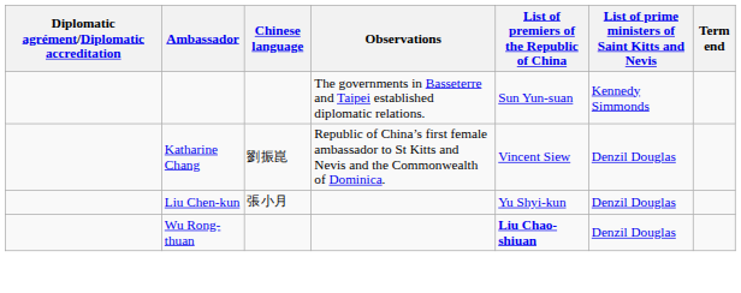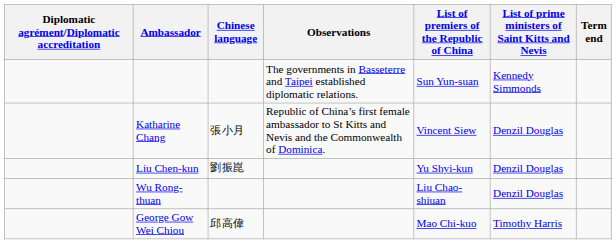 <table class="wikitable sortable">
 <tr>
 <th>Diplomatic <a href='#'>agrément</a>/<a href='#'>Diplomatic accreditation</a></th>
 <th><a href='#'>Ambassador</a></th>
 <th><a href='#'>Chinese language</a></th>
 <th>Observations</th>
 <th><a href='#'>List of premiers of the Republic of China</a></th>
 <th><a href='#'>List of prime ministers of Saint Kitts and Nevis</a></th>
 <th>Term end</th>
 </tr>
 <tr>
 <td></td>
 <td></td>
 <td></td>
 <td>The governments in <a href='#'>Basseterre</a> and <a href='#'>Taipei</a> established diplomatic relations.</td>
 <td><a href='#'>Sun Yun-suan</a></td>
 <td><a href='#'>Kennedy Simmonds</a></td>
 <td></td>
 </tr>
 <tr>
 <td></td>
 <td><a href='#'>Katharine Chang</a></td>
-<td>劉振崑</td>
+<td>張小月</td>
 <td>Republic of China’s first female ambassador to St Kitts and Nevis and the Commonwealth of <a href='#'>Dominica</a>.</td>
 <td><a href='#'>Vincent Siew</a></td>
 <td><a href='#'>Denzil Douglas</a></td>
 <td></td>
 </tr>
 <tr>
 <td></td>
 <td><a href='#'>Liu Chen-kun</a></td>
-<td>張小月</td>
+<td>劉振崑</td>
 <td></td>
 <td><a href='#'>Yu Shyi-kun</a></td>
 <td><a href='#'>Denzil Douglas</a></td>
 <td></td>
 </tr>
 <tr>
 <td></td>
 <td><a href='#'>Wu Rong-thuan</a></td>
 <td></td>
 <td></td>
-<td><strong><a href='#'>Liu Chao-shiuan</a></strong></td>
+<td><a href='#'>Liu Chao-shiuan</a></td>
 <td><a href='#'>Denzil Douglas</a></td>
 <td></td>
 </tr>
+<tr>
+<td></td>
+<td><a href='#'>George Gow Wei Chiou</a></td>
+<td>邱高偉</td>
+<td></td>
+<td><a href='#'>Mao Chi-kuo</a></td>
+<td><a href='#'>Timothy Harris</a></td>
+<td></td>
+</tr>
 </table>
